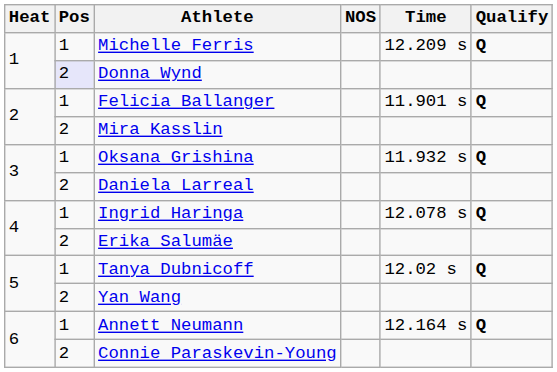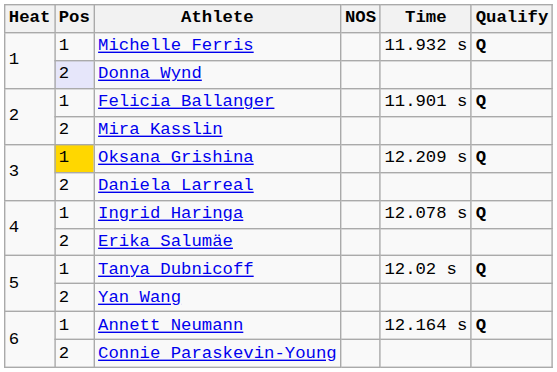 <table class="wikitable" style="font-size:95%;">
 <tr>
 <th>Heat</th>
 <th>Pos</th>
 <th>Athlete</th>
 <th>NOS</th>
 <th>Time</th>
 <th>Qualify</th>
 </tr>
 <tr>
 <td rowspan=2>1</td>
 <td>1</td>
 <td><a href='#'>Michelle Ferris</a></td>
 <td></td>
-<td>12.209 s</td>
+<td>11.932 s</td>
 <td><strong>Q</strong></td>
 </tr>
 <tr>
 <td style="background: lavender;">2</td>
 <td><a href='#'>Donna Wynd</a></td>
 <td></td>
 <td></td>
 <td></td>
 </tr>
 <tr>
 <td rowspan=2>2</td>
 <td>1</td>
 <td><a href='#'>Felicia Ballanger</a></td>
 <td></td>
 <td>11.901 s</td>
 <td><strong>Q</strong></td>
 </tr>
 <tr>
 <td>2</td>
 <td><a href='#'>Mira Kasslin</a></td>
 <td></td>
 <td></td>
 <td></td>
 </tr>
 <tr>
 <td rowspan=2>3</td>
-<td>1</td>
+<td style="background: gold;">1</td>
 <td><a href='#'>Oksana Grishina</a></td>
 <td></td>
-<td>11.932 s</td>
+<td>12.209 s</td>
 <td><strong>Q</strong></td>
 </tr>
 <tr>
 <td>2</td>
 <td><a href='#'>Daniela Larreal</a></td>
 <td></td>
 <td></td>
 <td></td>
 </tr>
 <tr>
 <td rowspan=2>4</td>
 <td>1</td>
 <td><a href='#'>Ingrid Haringa</a></td>
 <td></td>
 <td>12.078 s</td>
 <td><strong>Q</strong></td>
 </tr>
 <tr>
 <td>2</td>
 <td><a href='#'>Erika Salumäe</a></td>
 <td></td>
 <td></td>
 <td></td>
 </tr>
 <tr>
 <td rowspan=2>5</td>
 <td>1</td>
 <td><a href='#'>Tanya Dubnicoff</a></td>
 <td></td>
 <td>12.02 s</td>
 <td><strong>Q</strong></td>
 </tr>
 <tr>
 <td>2</td>
 <td><a href='#'>Yan Wang</a></td>
 <td></td>
 <td></td>
 <td></td>
 </tr>
 <tr>
 <td rowspan=2>6</td>
 <td>1</td>
 <td><a href='#'>Annett Neumann</a></td>
 <td></td>
 <td>12.164 s</td>
 <td><strong>Q</strong></td>
 </tr>
 <tr>
 <td>2</td>
 <td><a href='#'>Connie Paraskevin-Young</a></td>
 <td></td>
 <td></td>
 <td></td>
 </tr>
 </table>
